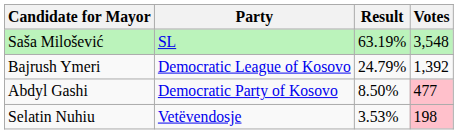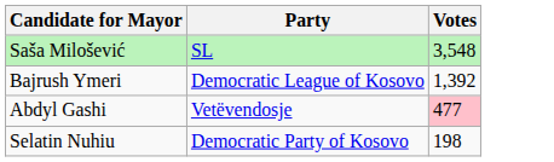 <table class=wikitable>
 <tr>
 <th>Candidate for Mayor</th>
 <th>Party</th>
-<th>Result</th>
 <th>Votes</th>
 </tr>
 <tr>
 <td style="background:#BBF3BB;">Saša Milošević</td>
 <td style="background:#BBF3BB;"><a href='#'>SL</a></td>
-<td style="background:#BBF3BB;">63.19%</td>
 <td style="background:#BBF3BB;">3,548</td>
 </tr>
 <tr>
 <td>Bajrush Ymeri</td>
 <td><a href='#'>Democratic League of Kosovo</a></td>
-<td>24.79%</td>
 <td>1,392</td>
 </tr>
 <tr>
 <td>Abdyl Gashi</td>
-<td><a href='#'>Democratic Party of Kosovo</a></td>
-<td>8.50%</td>
+<td><a href='#'>Vetëvendosje</a></td>
 <td style="background: pink;">477</td>
 </tr>
 <tr>
 <td>Selatin Nuhiu</td>
-<td><a href='#'>Vetëvendosje</a></td>
-<td>3.53%</td>
-<td style="background: pink;">198</td>
+<td><a href='#'>Democratic Party of Kosovo</a></td>
+<td>198</td>
 </tr>
 </table>
